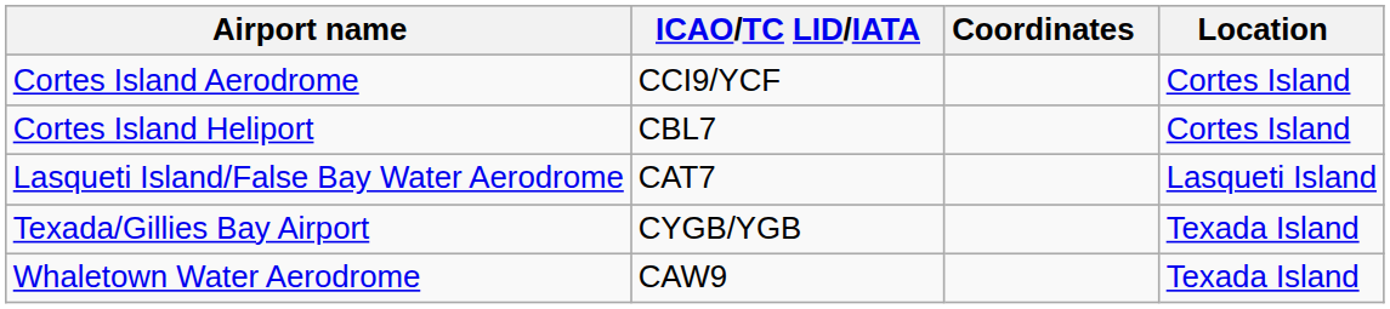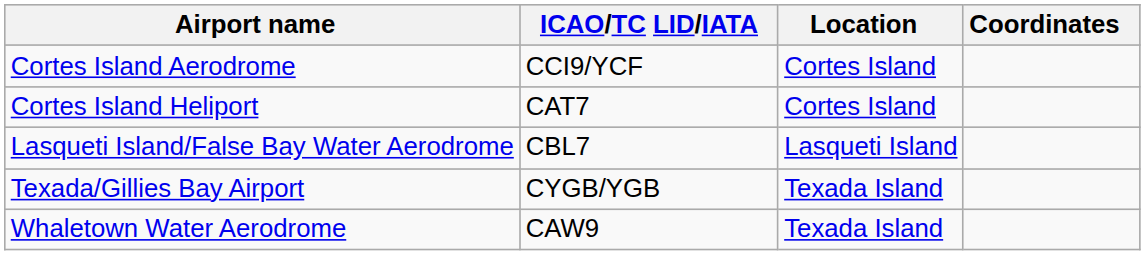 <table class="wikitable sortable" style="width:auto;">
 <tr>
 <th width="*">Airport name  </th>
 <th width="*">  <a href='#'>ICAO</a>/<a href='#'>TC</a> <a href='#'>LID</a>/<a href='#'>IATA</a>  </th>
+<th width="*">Location  </th>
 <th width="*">Coordinates  </th>
-<th width="*">Location  </th>
 </tr>
 <tr>
 <td><a href='#'>Cortes Island Aerodrome</a></td>
 <td>CCI9/YCF</td>
+<td><a href='#'>Cortes Island </a></td>
 <td></td>
-<td><a href='#'>Cortes Island </a></td>
 </tr>
 <tr>
 <td><a href='#'>Cortes Island Heliport</a></td>
-<td>CBL7</td>
+<td>CAT7</td>
+<td><a href='#'>Cortes Island </a></td>
 <td></td>
-<td><a href='#'>Cortes Island </a></td>
 </tr>
 <tr>
 <td><a href='#'>Lasqueti Island/False Bay Water Aerodrome</a></td>
-<td>CAT7</td>
+<td>CBL7</td>
+<td><a href='#'>Lasqueti Island</a></td>
 <td></td>
-<td><a href='#'>Lasqueti Island</a></td>
 </tr>
 <tr>
 <td><a href='#'>Texada/Gillies Bay Airport</a></td>
 <td>CYGB/YGB</td>
+<td><a href='#'>Texada Island</a></td>
 <td></td>
-<td><a href='#'>Texada Island</a></td>
 </tr>
 <tr>
 <td><a href='#'>Whaletown Water Aerodrome</a></td>
 <td>CAW9</td>
+<td><a href='#'>Texada Island</a></td>
 <td></td>
-<td><a href='#'>Texada Island</a></td>
 </tr>
 </table>
